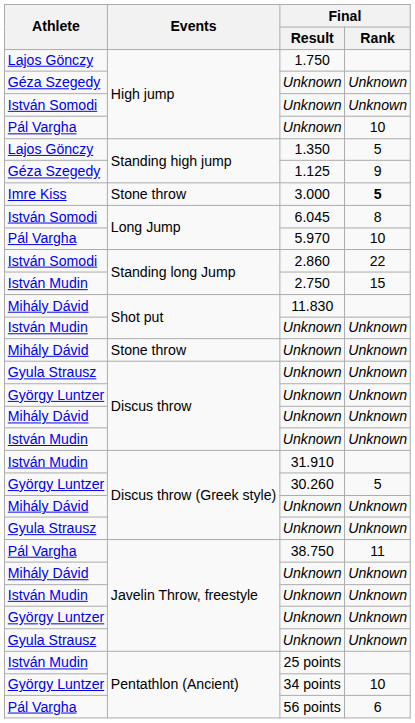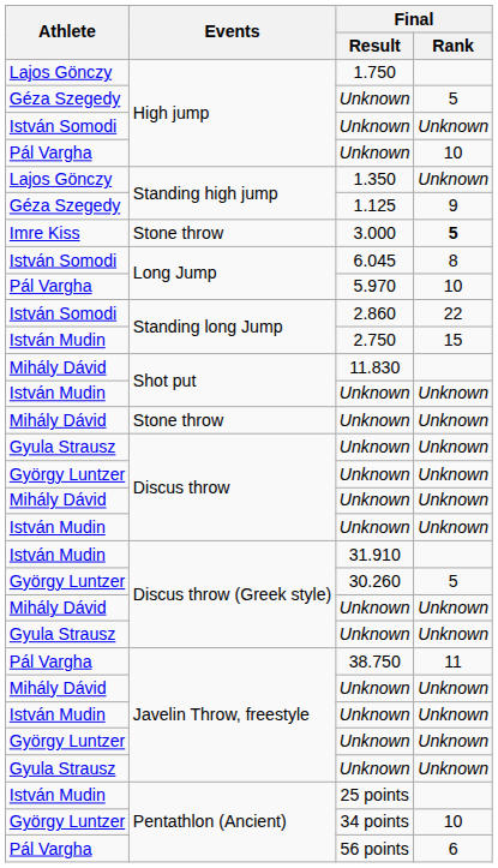 <table class=wikitable style="font-size:90%">
 <tr>
 <th rowspan="2">Athlete</th>
 <th rowspan="2">Events</th>
 <th colspan="2">Final</th>
 </tr>
 <tr>
 <th>Result</th>
 <th>Rank</th>
 </tr>
 <tr>
 <td><a href='#'>Lajos Gönczy</a></td>
 <td rowspan=4>High jump</td>
 <td align="center">1.750</td>
 <td align="center"></td>
 </tr>
 <tr>
 <td><a href='#'>Géza Szegedy</a></td>
 <td align="center"><em>Unknown</em></td>
-<td align="center"><em>Unknown</em></td>
+<td align="center">5</td>
 </tr>
 <tr>
 <td><a href='#'>István Somodi</a></td>
 <td align="center"><em>Unknown</em></td>
 <td align="center"><em>Unknown</em></td>
 </tr>
 <tr>
 <td><a href='#'>Pál Vargha</a></td>
 <td align="center"><em>Unknown</em></td>
 <td align="center">10</td>
 </tr>
 <tr>
 <td><a href='#'>Lajos Gönczy</a></td>
 <td rowspan=2>Standing high jump</td>
 <td align="center">1.350</td>
-<td align="center">5</td>
+<td align="center"><em>Unknown</em></td>
 </tr>
 <tr>
 <td><a href='#'>Géza Szegedy</a></td>
 <td align="center">1.125</td>
 <td align="center">9</td>
 </tr>
 <tr>
 <td><a href='#'>Imre Kiss</a></td>
 <td>Stone throw</td>
 <td align="center">3.000</td>
 <td align="center"><strong>5</strong></td>
 </tr>
 <tr>
 <td><a href='#'>István Somodi</a></td>
 <td rowspan=2>Long Jump</td>
 <td align="center">6.045</td>
 <td align="center">8</td>
 </tr>
 <tr>
 <td><a href='#'>Pál Vargha</a></td>
 <td align="center">5.970</td>
 <td align="center">10</td>
 </tr>
 <tr>
 <td><a href='#'>István Somodi</a></td>
 <td rowspan=2>Standing long Jump</td>
 <td align="center">2.860</td>
 <td align="center">22</td>
 </tr>
 <tr>
 <td><a href='#'>István Mudin</a></td>
 <td align="center">2.750</td>
 <td align="center">15</td>
 </tr>
 <tr>
 <td><a href='#'>Mihály Dávid</a></td>
 <td rowspan=2>Shot put</td>
 <td align="center">11.830</td>
 <td align="center"></td>
 </tr>
 <tr>
 <td><a href='#'>István Mudin</a></td>
 <td align="center"><em>Unknown</em></td>
 <td align="center"><em>Unknown</em></td>
 </tr>
 <tr>
 <td><a href='#'>Mihály Dávid</a></td>
 <td>Stone throw</td>
 <td align="center"><em>Unknown</em></td>
 <td align="center"><em>Unknown</em></td>
 </tr>
 <tr>
 <td><a href='#'>Gyula Strausz</a></td>
 <td rowspan=4>Discus throw</td>
 <td align="center"><em>Unknown</em></td>
 <td align="center"><em>Unknown</em></td>
 </tr>
 <tr>
 <td><a href='#'>György Luntzer</a></td>
 <td align="center"><em>Unknown</em></td>
 <td align="center"><em>Unknown</em></td>
 </tr>
 <tr>
 <td><a href='#'>Mihály Dávid</a></td>
 <td align="center"><em>Unknown</em></td>
 <td align="center"><em>Unknown</em></td>
 </tr>
 <tr>
 <td><a href='#'>István Mudin</a></td>
 <td align="center"><em>Unknown</em></td>
 <td align="center"><em>Unknown</em></td>
 </tr>
 <tr>
 <td><a href='#'>István Mudin</a></td>
 <td rowspan=4>Discus throw (Greek style)</td>
 <td align="center">31.910</td>
 <td align="center"></td>
 </tr>
 <tr>
 <td><a href='#'>György Luntzer</a></td>
 <td align="center">30.260</td>
 <td align="center">5</td>
 </tr>
 <tr>
 <td><a href='#'>Mihály Dávid</a></td>
 <td align="center"><em>Unknown</em></td>
 <td align="center"><em>Unknown</em></td>
 </tr>
 <tr>
 <td><a href='#'>Gyula Strausz</a></td>
 <td align="center"><em>Unknown</em></td>
 <td align="center"><em>Unknown</em></td>
 </tr>
 <tr>
 <td><a href='#'>Pál Vargha</a></td>
 <td rowspan=5>Javelin Throw, freestyle</td>
 <td align="center">38.750</td>
 <td align="center">11</td>
 </tr>
 <tr>
 <td><a href='#'>Mihály Dávid</a></td>
 <td align="center"><em>Unknown</em></td>
 <td align="center"><em>Unknown</em></td>
 </tr>
 <tr>
 <td><a href='#'>István Mudin</a></td>
 <td align="center"><em>Unknown</em></td>
 <td align="center"><em>Unknown</em></td>
 </tr>
 <tr>
 <td><a href='#'>György Luntzer</a></td>
 <td align="center"><em>Unknown</em></td>
 <td align="center"><em>Unknown</em></td>
 </tr>
 <tr>
 <td><a href='#'>Gyula Strausz</a></td>
 <td align="center"><em>Unknown</em></td>
 <td align="center"><em>Unknown</em></td>
 </tr>
 <tr>
 <td><a href='#'>István Mudin</a></td>
 <td rowspan=3>Pentathlon (Ancient)</td>
 <td align="center">25 points</td>
 <td align="center"></td>
 </tr>
 <tr>
 <td><a href='#'>György Luntzer</a></td>
 <td align="center">34 points</td>
 <td align="center">10</td>
 </tr>
 <tr>
 <td><a href='#'>Pál Vargha</a></td>
 <td align="center">56 points</td>
 <td align="center">6</td>
 </tr>
 </table>
